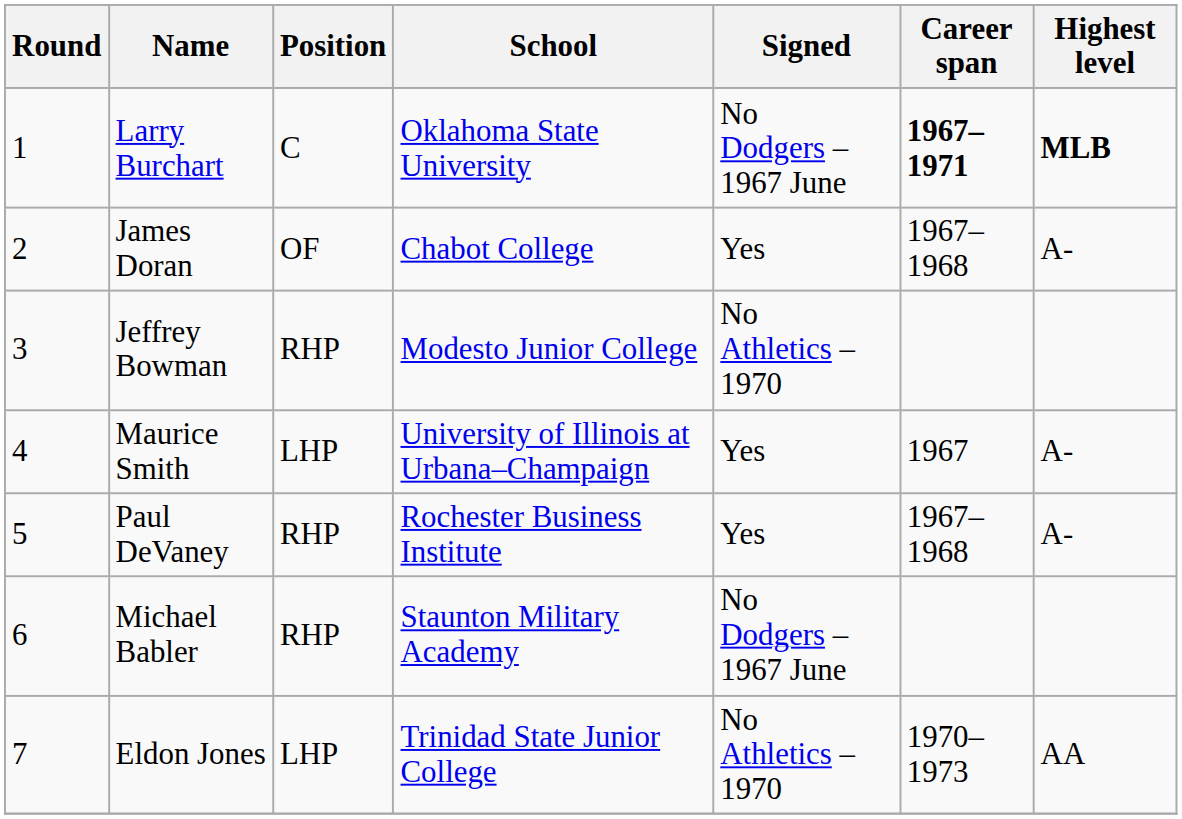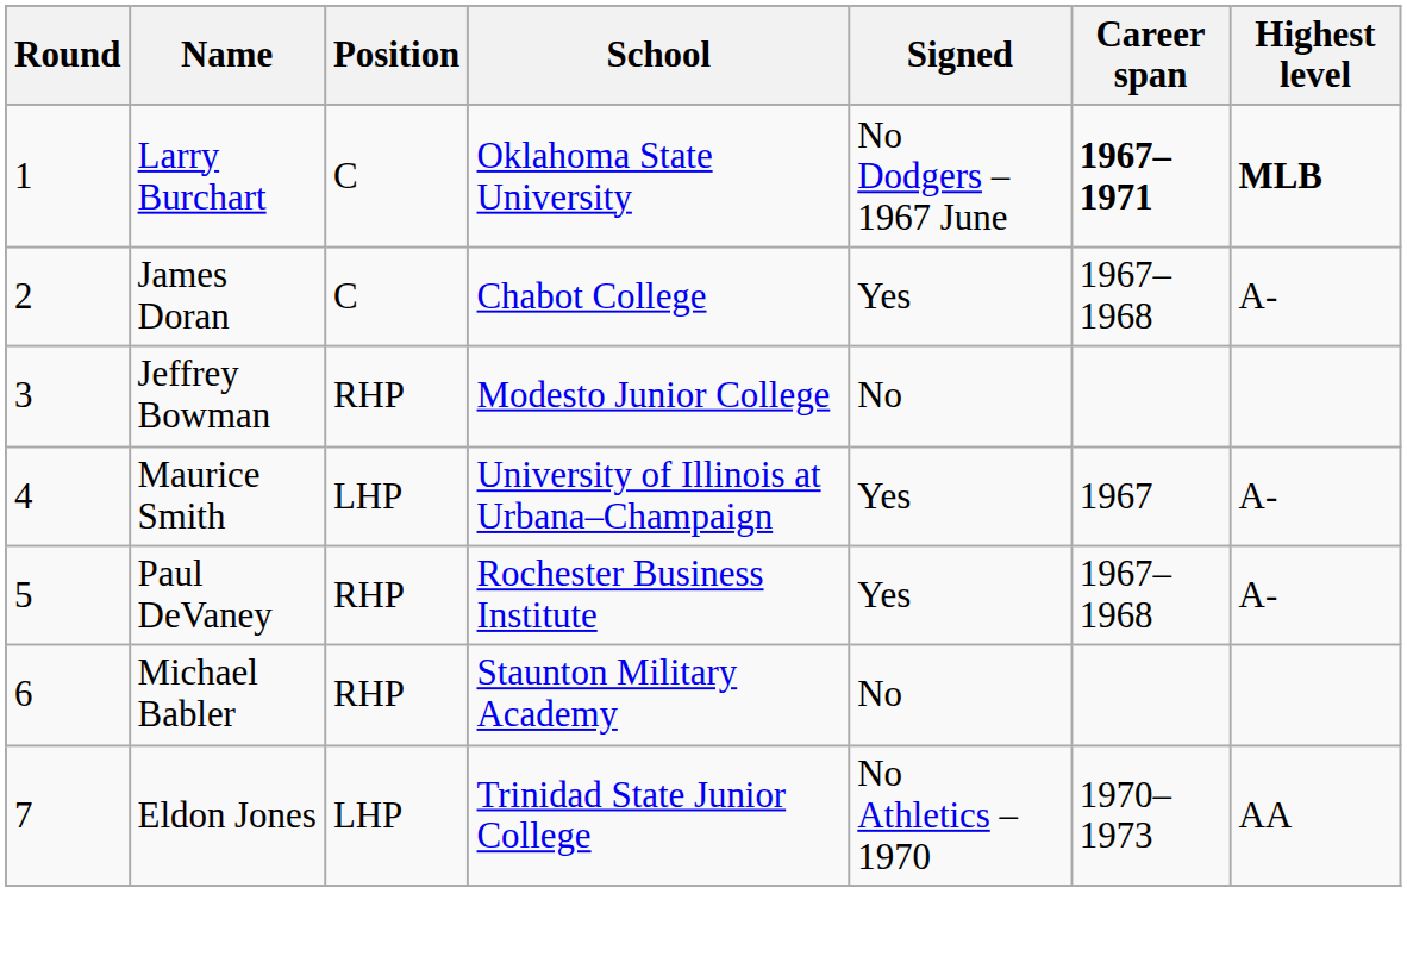 <table class="wikitable">
 <tr>
 <th>Round</th>
 <th>Name</th>
 <th>Position</th>
 <th>School</th>
 <th>Signed</th>
 <th>Career span</th>
 <th>Highest level</th>
 </tr>
 <tr>
 <td>1</td>
 <td><a href='#'>Larry Burchart</a></td>
 <td>C</td>
 <td><a href='#'>Oklahoma State University</a></td>
 <td>No<br><a href='#'>Dodgers</a> – 1967 June</td>
 <td><strong>1967–1971</strong></td>
 <td><strong>MLB</strong></td>
 </tr>
 <tr>
 <td>2</td>
 <td>James Doran</td>
-<td>OF</td>
+<td>C</td>
 <td><a href='#'>Chabot College</a></td>
 <td>Yes</td>
 <td>1967–1968</td>
 <td>A-</td>
 </tr>
 <tr>
 <td>3</td>
 <td>Jeffrey Bowman</td>
 <td>RHP</td>
 <td><a href='#'>Modesto Junior College</a></td>
-<td>No<br><a href='#'>Athletics</a> – 1970</td>
+<td>No</td>
 <td></td>
 <td></td>
 </tr>
 <tr>
 <td>4</td>
 <td>Maurice Smith</td>
 <td>LHP</td>
 <td><a href='#'>University of Illinois at Urbana–Champaign</a></td>
 <td>Yes</td>
 <td>1967</td>
 <td>A-</td>
 </tr>
 <tr>
 <td>5</td>
 <td>Paul DeVaney</td>
 <td>RHP</td>
 <td><a href='#'>Rochester Business Institute</a></td>
 <td>Yes</td>
 <td>1967–1968</td>
 <td>A-</td>
 </tr>
 <tr>
 <td>6</td>
 <td>Michael Babler</td>
 <td>RHP</td>
 <td><a href='#'>Staunton Military Academy</a></td>
-<td>No<br><a href='#'>Dodgers</a> – 1967 June</td>
+<td>No</td>
 <td></td>
 <td></td>
 </tr>
 <tr>
 <td>7</td>
 <td>Eldon Jones</td>
 <td>LHP</td>
 <td><a href='#'>Trinidad State Junior College</a></td>
 <td>No<br><a href='#'>Athletics</a> – 1970</td>
 <td>1970–1973</td>
 <td>AA</td>
 </tr>
 <tr>
 </tr>
 </table>
